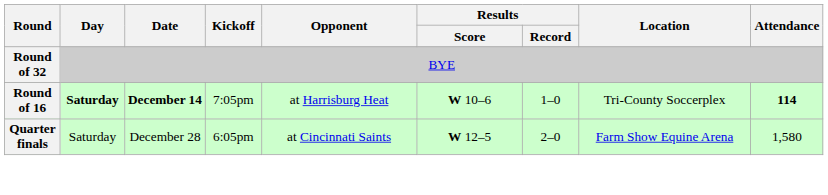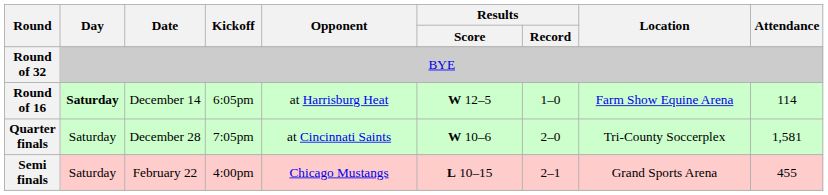 <table class="wikitable">
 <tr>
 <th rowspan="2" width="60">Round</th>
 <th rowspan="2" width="70">Day</th>
 <th rowspan="2" width="90">Date</th>
 <th rowspan="2" width="60">Kickoff</th>
 <th rowspan="2" width="180">Opponent</th>
 <th colspan="2" width="180">Results</th>
 <th rowspan="2" width="200">Location</th>
 <th rowspan="2" width="80">Attendance</th>
 </tr>
 <tr>
 <th width="120">Score</th>
 <th width="60">Record</th>
 </tr>
 <tr align="center" bgcolor="#CCCCCC">
 <th>Round of 32</th>
 <td colSpan=8><a href='#'>BYE</a></td>
 </tr>
 <tr align="center" bgcolor="#CCFFCC">
 <th>Round of 16</th>
 <td><strong>Saturday</strong></td>
-<td><strong>December 14</strong></td>
-<td>7:05pm</td>
+<td>December 14</td>
+<td>6:05pm</td>
 <td>at <a href='#'>Harrisburg Heat</a></td>
-<td><strong>W</strong> 10–6</td>
+<td><strong>W</strong> 12–5</td>
 <td>1–0</td>
-<td>Tri-County Soccerplex</td>
-<td><strong>114</strong></td>
+<td><a href='#'>Farm Show Equine Arena</a></td>
+<td>114</td>
 </tr>
 <tr align="center" bgcolor="#CCFFCC">
 <th>Quarter finals</th>
 <td>Saturday</td>
 <td>December 28</td>
-<td>6:05pm</td>
+<td>7:05pm</td>
 <td>at <a href='#'>Cincinnati Saints</a></td>
-<td><strong>W</strong> 12–5</td>
+<td><strong>W</strong> 10–6</td>
 <td>2–0</td>
-<td><a href='#'>Farm Show Equine Arena</a></td>
-<td>1,580</td>
+<td>Tri-County Soccerplex</td>
+<td>1,581</td>
+</tr>
+<tr align="center" bgcolor="#FFCCCC">
+<th>Semi finals</th>
+<td>Saturday</td>
+<td>February 22</td>
+<td>4:00pm</td>
+<td><a href='#'>Chicago Mustangs</a></td>
+<td><strong>L</strong> 10–15</td>
+<td>2–1</td>
+<td>Grand Sports Arena</td>
+<td>455</td>
 </tr>
 </table>
